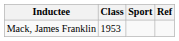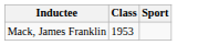 <table class="wikitable sortable">
 <tr>
 <th>Inductee</th>
 <th>Class</th>
 <th>Sport</th>
-<th>Ref</th>
 </tr>
 <tr>
 <td>Mack, James Franklin</td>
 <td>1953</td>
 <td></td>
-<td></td>
 </tr>
 </table>
